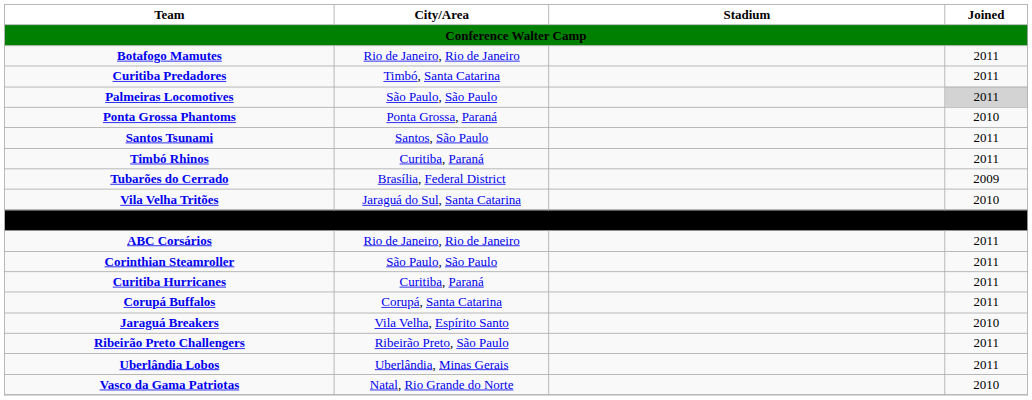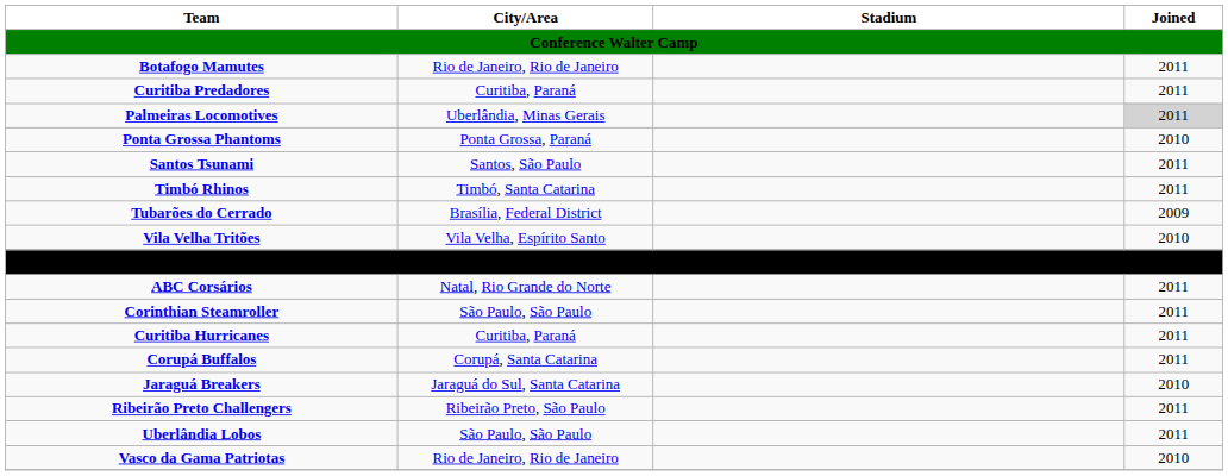 <table class="wikitable" style="width:100%; text-align:center">
 <tr>
 <th style="background:white; width:20%">Team</th>
 <th style="background:white; width:13%">City/Area</th>
 <th style="background:white; width:24%">Stadium</th>
 <th style="background:white; width:5%">Joined</th>
 </tr>
 <tr>
 <th style=background:green colspan=8><span>Conference Walter Camp</span></th>
 </tr>
 <tr>
 <td><strong><a href='#'>Botafogo Mamutes</a></strong></td>
 <td><a href='#'>Rio de Janeiro</a>, <a href='#'>Rio de Janeiro</a></td>
 <td></td>
 <td align=center>2011</td>
 </tr>
 <tr>
 <td><strong><a href='#'>Curitiba Predadores</a></strong></td>
-<td><a href='#'>Timbó</a>, <a href='#'>Santa Catarina</a></td>
+<td><a href='#'>Curitiba</a>, <a href='#'>Paraná</a></td>
 <td></td>
 <td align=center>2011</td>
 </tr>
 <tr>
 <td><strong><a href='#'>Palmeiras Locomotives</a></strong></td>
-<td><a href='#'>São Paulo</a>, <a href='#'>São Paulo</a></td>
+<td><a href='#'>Uberlândia</a>, <a href='#'>Minas Gerais</a></td>
 <td></td>
 <td align=center style="background: lightgrey;">2011</td>
 </tr>
 <tr>
 <td><strong><a href='#'>Ponta Grossa Phantoms</a></strong></td>
 <td><a href='#'>Ponta Grossa</a>, <a href='#'>Paraná</a></td>
 <td></td>
 <td align=center>2010</td>
 </tr>
 <tr>
 <td><strong><a href='#'>Santos Tsunami</a></strong></td>
 <td><a href='#'>Santos</a>, <a href='#'>São Paulo</a></td>
 <td></td>
 <td align=center>2011</td>
 </tr>
 <tr>
 <td><strong><a href='#'>Timbó Rhinos</a></strong></td>
-<td><a href='#'>Curitiba</a>, <a href='#'>Paraná</a></td>
+<td><a href='#'>Timbó</a>, <a href='#'>Santa Catarina</a></td>
 <td></td>
 <td align=center>2011</td>
 </tr>
 <tr>
 <td><strong><a href='#'>Tubarões do Cerrado</a></strong></td>
 <td><a href='#'>Brasília</a>, <a href='#'>Federal District</a></td>
 <td></td>
 <td align=center>2009</td>
 </tr>
 <tr>
 <td><strong><a href='#'>Vila Velha Tritões</a></strong></td>
-<td><a href='#'>Jaraguá do Sul</a>, <a href='#'>Santa Catarina</a></td>
+<td><a href='#'>Vila Velha</a>, <a href='#'>Espírito Santo</a></td>
 <td></td>
 <td align=center>2010</td>
 </tr>
 <tr>
 <th style=background:black colspan=8><span>Conference George Halas</span></th>
 </tr>
 <tr>
 <td><strong><a href='#'>ABC Corsários</a></strong></td>
-<td><a href='#'>Rio de Janeiro</a>, <a href='#'>Rio de Janeiro</a></td>
+<td><a href='#'>Natal</a>, <a href='#'>Rio Grande do Norte</a></td>
 <td></td>
 <td align=center>2011</td>
 </tr>
 <tr>
 <td><strong><a href='#'>Corinthian Steamroller</a></strong></td>
 <td><a href='#'>São Paulo</a>, <a href='#'>São Paulo</a></td>
 <td></td>
 <td align=center>2011</td>
 </tr>
 <tr>
 <td><strong><a href='#'>Curitiba Hurricanes</a></strong></td>
 <td><a href='#'>Curitiba</a>, <a href='#'>Paraná</a></td>
 <td></td>
 <td align=center>2011</td>
 </tr>
 <tr>
 <td><strong><a href='#'>Corupá Buffalos</a></strong></td>
 <td><a href='#'>Corupá</a>, <a href='#'>Santa Catarina</a></td>
 <td></td>
 <td align=center>2011</td>
 </tr>
 <tr>
 <td><strong><a href='#'>Jaraguá Breakers</a></strong></td>
-<td><a href='#'>Vila Velha</a>, <a href='#'>Espírito Santo</a></td>
+<td><a href='#'>Jaraguá do Sul</a>, <a href='#'>Santa Catarina</a></td>
 <td></td>
 <td align=center>2010</td>
 </tr>
 <tr>
 <td><strong><a href='#'>Ribeirão Preto Challengers</a></strong></td>
 <td><a href='#'>Ribeirão Preto</a>, <a href='#'>São Paulo</a></td>
 <td></td>
 <td align=center>2011</td>
 </tr>
 <tr>
 <td><strong><a href='#'>Uberlândia Lobos</a></strong></td>
-<td><a href='#'>Uberlândia</a>, <a href='#'>Minas Gerais</a></td>
+<td><a href='#'>São Paulo</a>, <a href='#'>São Paulo</a></td>
 <td></td>
 <td align=center>2011</td>
 </tr>
 <tr>
 <td><strong><a href='#'>Vasco da Gama Patriotas</a></strong></td>
-<td><a href='#'>Natal</a>, <a href='#'>Rio Grande do Norte</a></td>
+<td><a href='#'>Rio de Janeiro</a>, <a href='#'>Rio de Janeiro</a></td>
 <td></td>
 <td align=center>2010</td>
 </tr>
 <tr>
 </tr>
 </table>
